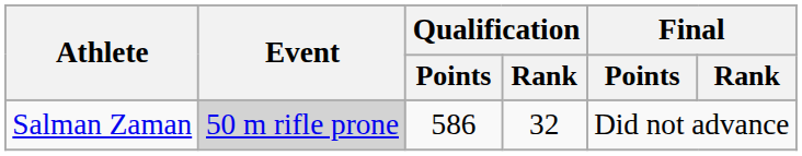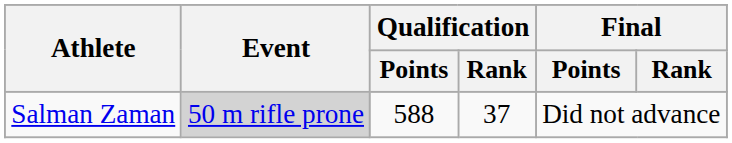 <table class="wikitable" style="font-size:90%">
 <tr>
 <th rowspan="2">Athlete</th>
 <th rowspan="2">Event</th>
 <th colspan=2>Qualification</th>
 <th colspan=2>Final</th>
 </tr>
 <tr style="font-size:95%">
 <th>Points</th>
 <th>Rank</th>
 <th>Points</th>
 <th>Rank</th>
 </tr>
 <tr align=center>
 <td align=left><a href='#'>Salman Zaman</a></td>
 <td align=left style="background: lightgrey;"><a href='#'>50 m rifle prone</a></td>
-<td>586</td>
-<td>32</td>
+<td>588</td>
+<td>37</td>
 <td colspan=2>Did not advance</td>
 </tr>
 </table>
